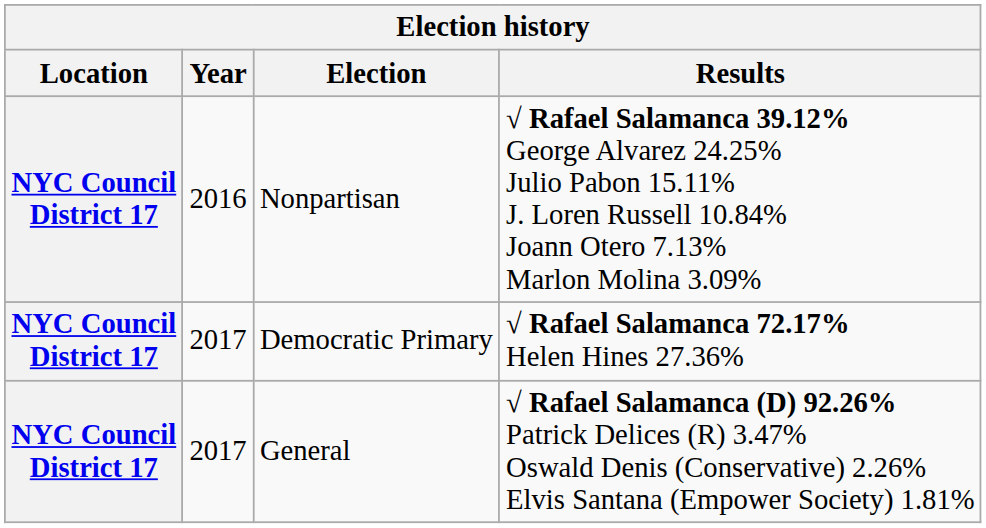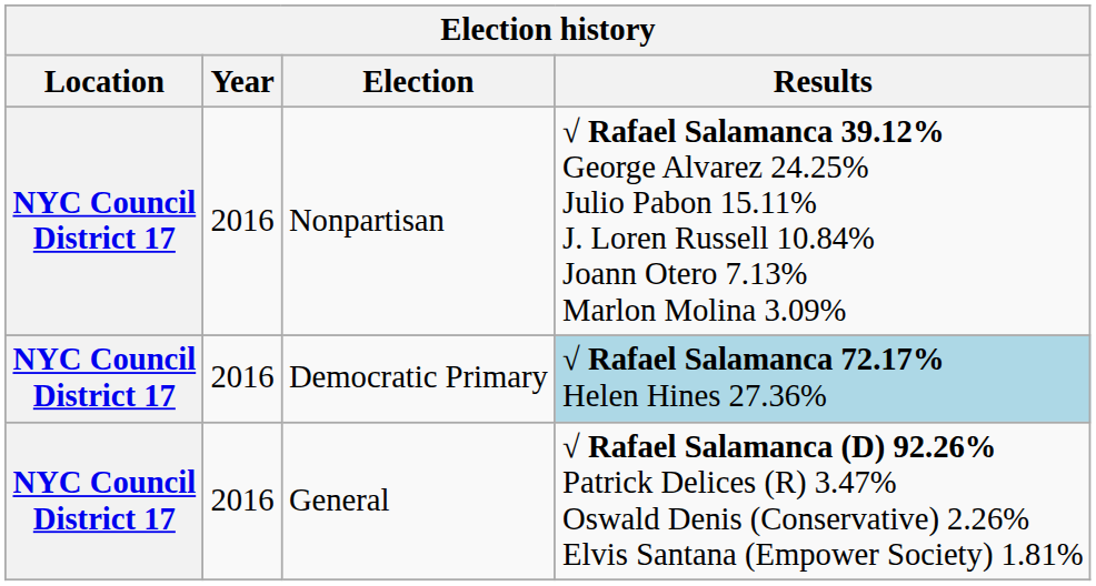 <table class="wikitable collapsible">
 <tr valign=bottom>
 <th colspan=4>Election history</th>
 </tr>
 <tr valign=bottom>
 <th>Location</th>
 <th>Year</th>
 <th>Election</th>
 <th>Results</th>
 </tr>
 <tr>
 <th><a href='#'>NYC Council<br>District 17</a></th>
 <td>2016</td>
 <td>Nonpartisan</td>
 <td><strong>√ Rafael Salamanca 39.12%</strong><br>George Alvarez 24.25%<br>Julio Pabon 15.11%<br>J. Loren Russell 10.84%<br>Joann Otero 7.13%<br>Marlon Molina 3.09%</td>
 </tr>
 <tr>
 <th><a href='#'>NYC Council<br>District 17</a></th>
-<td>2017</td>
+<td>2016</td>
 <td>Democratic Primary</td>
-<td><strong>√ Rafael Salamanca 72.17%</strong><br>Helen Hines 27.36%</td>
+<td style="background: lightblue;"><strong>√ Rafael Salamanca 72.17%</strong><br>Helen Hines 27.36%</td>
 </tr>
 <tr>
 <th><a href='#'>NYC Council<br>District 17</a></th>
-<td>2017</td>
+<td>2016</td>
 <td>General</td>
 <td><strong>√ Rafael Salamanca (D) 92.26%</strong><br>Patrick Delices (R) 3.47%<br>Oswald Denis (Conservative) 2.26%<br>Elvis Santana (Empower Society) 1.81%</td>
 </tr>
 </table>
